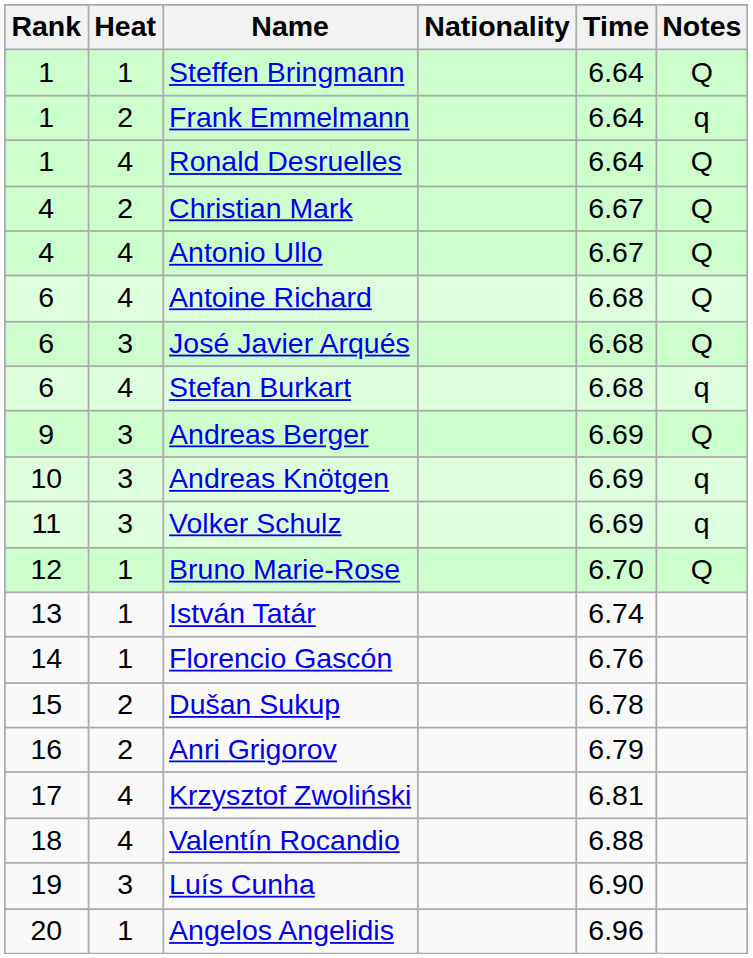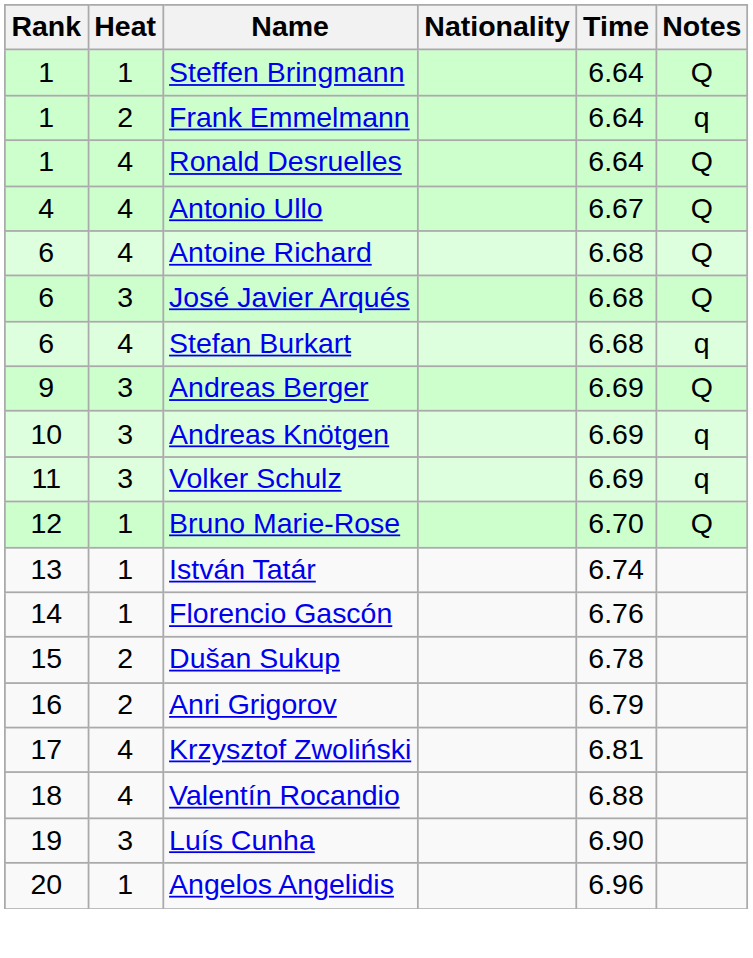 <table class="wikitable sortable" style="text-align:center">
 <tr>
 <th>Rank</th>
 <th>Heat</th>
 <th>Name</th>
 <th>Nationality</th>
 <th>Time</th>
 <th>Notes</th>
 </tr>
 <tr bgcolor=ccffcc>
 <td>1</td>
 <td>1</td>
 <td align="left"><a href='#'>Steffen Bringmann</a></td>
 <td align=left></td>
 <td>6.64</td>
 <td>Q</td>
 </tr>
 <tr bgcolor=ccffcc>
 <td>1</td>
 <td>2</td>
 <td align="left"><a href='#'>Frank Emmelmann</a></td>
 <td align=left></td>
 <td>6.64</td>
 <td>q</td>
 </tr>
 <tr bgcolor=ccffcc>
 <td>1</td>
 <td>4</td>
 <td align="left"><a href='#'>Ronald Desruelles</a></td>
 <td align=left></td>
 <td>6.64</td>
-<td>Q</td>
-</tr>
-<tr bgcolor=ccffcc>
-<td>4</td>
-<td>2</td>
-<td align="left"><a href='#'>Christian Mark</a></td>
-<td align=left></td>
-<td>6.67</td>
 <td>Q</td>
 </tr>
 <tr bgcolor=ccffcc>
 <td>4</td>
 <td>4</td>
 <td align="left"><a href='#'>Antonio Ullo</a></td>
 <td align=left></td>
 <td>6.67</td>
 <td>Q</td>
 </tr>
 <tr bgcolor=ddffdd>
 <td>6</td>
 <td>4</td>
 <td align="left"><a href='#'>Antoine Richard</a></td>
 <td align=left></td>
 <td>6.68</td>
 <td>Q</td>
 </tr>
 <tr bgcolor=ccffcc>
 <td>6</td>
 <td>3</td>
 <td align="left"><a href='#'>José Javier Arqués</a></td>
 <td align=left></td>
 <td>6.68</td>
 <td>Q</td>
 </tr>
 <tr bgcolor=ddffdd>
 <td>6</td>
 <td>4</td>
 <td align="left"><a href='#'>Stefan Burkart</a></td>
 <td align=left></td>
 <td>6.68</td>
 <td>q</td>
 </tr>
 <tr bgcolor=ccffcc>
 <td>9</td>
 <td>3</td>
 <td align="left"><a href='#'>Andreas Berger</a></td>
 <td align=left></td>
 <td>6.69</td>
 <td>Q</td>
 </tr>
 <tr bgcolor=ddffdd>
 <td>10</td>
 <td>3</td>
 <td align="left"><a href='#'>Andreas Knötgen</a></td>
 <td align=left></td>
 <td>6.69</td>
 <td>q</td>
 </tr>
 <tr bgcolor=ddffdd>
 <td>11</td>
 <td>3</td>
 <td align="left"><a href='#'>Volker Schulz</a></td>
 <td align=left></td>
 <td>6.69</td>
 <td>q</td>
 </tr>
 <tr bgcolor=ccffcc>
 <td>12</td>
 <td>1</td>
 <td align="left"><a href='#'>Bruno Marie-Rose</a></td>
 <td align=left></td>
 <td>6.70</td>
 <td>Q</td>
 </tr>
 <tr>
 <td>13</td>
 <td>1</td>
 <td align="left"><a href='#'>István Tatár</a></td>
 <td align=left></td>
 <td>6.74</td>
 <td></td>
 </tr>
 <tr>
 <td>14</td>
 <td>1</td>
 <td align="left"><a href='#'>Florencio Gascón</a></td>
 <td align=left></td>
 <td>6.76</td>
 <td></td>
 </tr>
 <tr>
 <td>15</td>
 <td>2</td>
 <td align="left"><a href='#'>Dušan Sukup</a></td>
 <td align=left></td>
 <td>6.78</td>
 <td></td>
 </tr>
 <tr>
 <td>16</td>
 <td>2</td>
 <td align="left"><a href='#'>Anri Grigorov</a></td>
 <td align=left></td>
 <td>6.79</td>
 <td></td>
 </tr>
 <tr>
 <td>17</td>
 <td>4</td>
 <td align="left"><a href='#'>Krzysztof Zwoliński</a></td>
 <td align=left></td>
 <td>6.81</td>
 <td></td>
 </tr>
 <tr>
 <td>18</td>
 <td>4</td>
 <td align="left"><a href='#'>Valentín Rocandio</a></td>
 <td align=left></td>
 <td>6.88</td>
 <td></td>
 </tr>
 <tr>
 <td>19</td>
 <td>3</td>
 <td align="left"><a href='#'>Luís Cunha</a></td>
 <td align=left></td>
 <td>6.90</td>
 <td></td>
 </tr>
 <tr>
 <td>20</td>
 <td>1</td>
 <td align="left"><a href='#'>Angelos Angelidis</a></td>
 <td align=left></td>
 <td>6.96</td>
 <td></td>
 </tr>
 </table>
